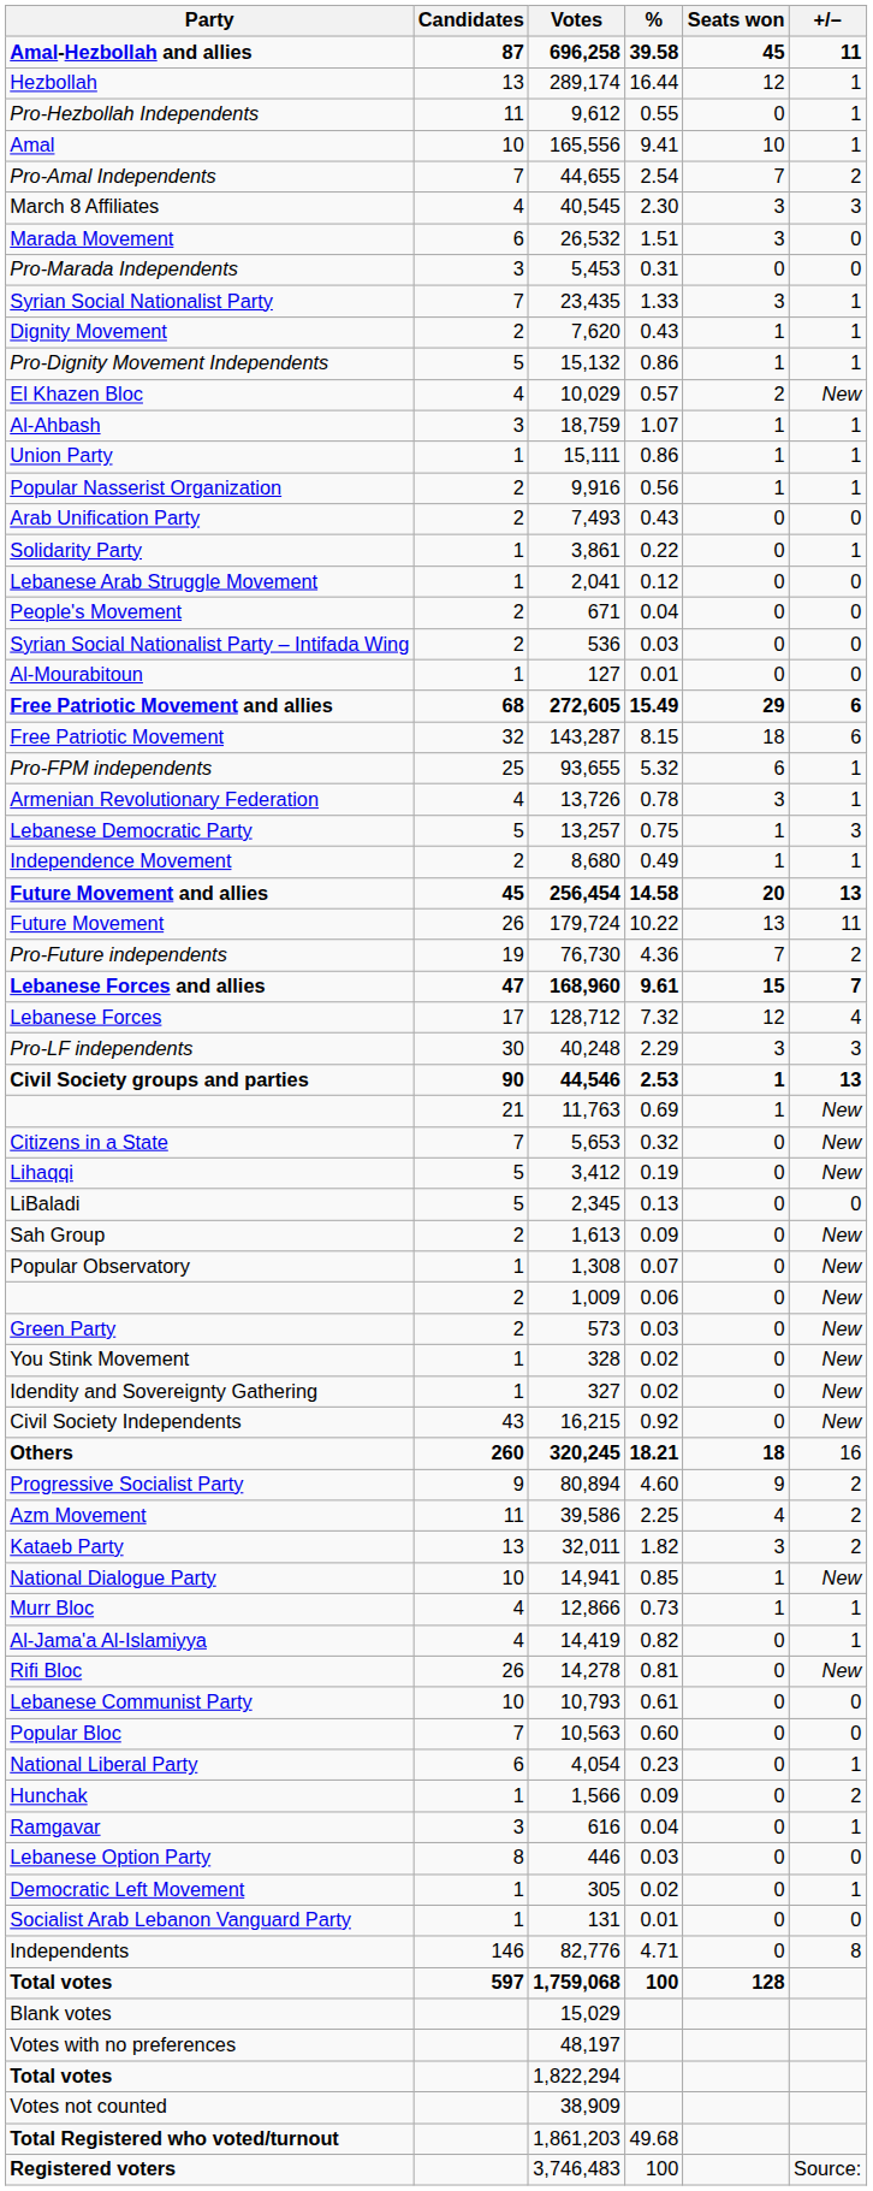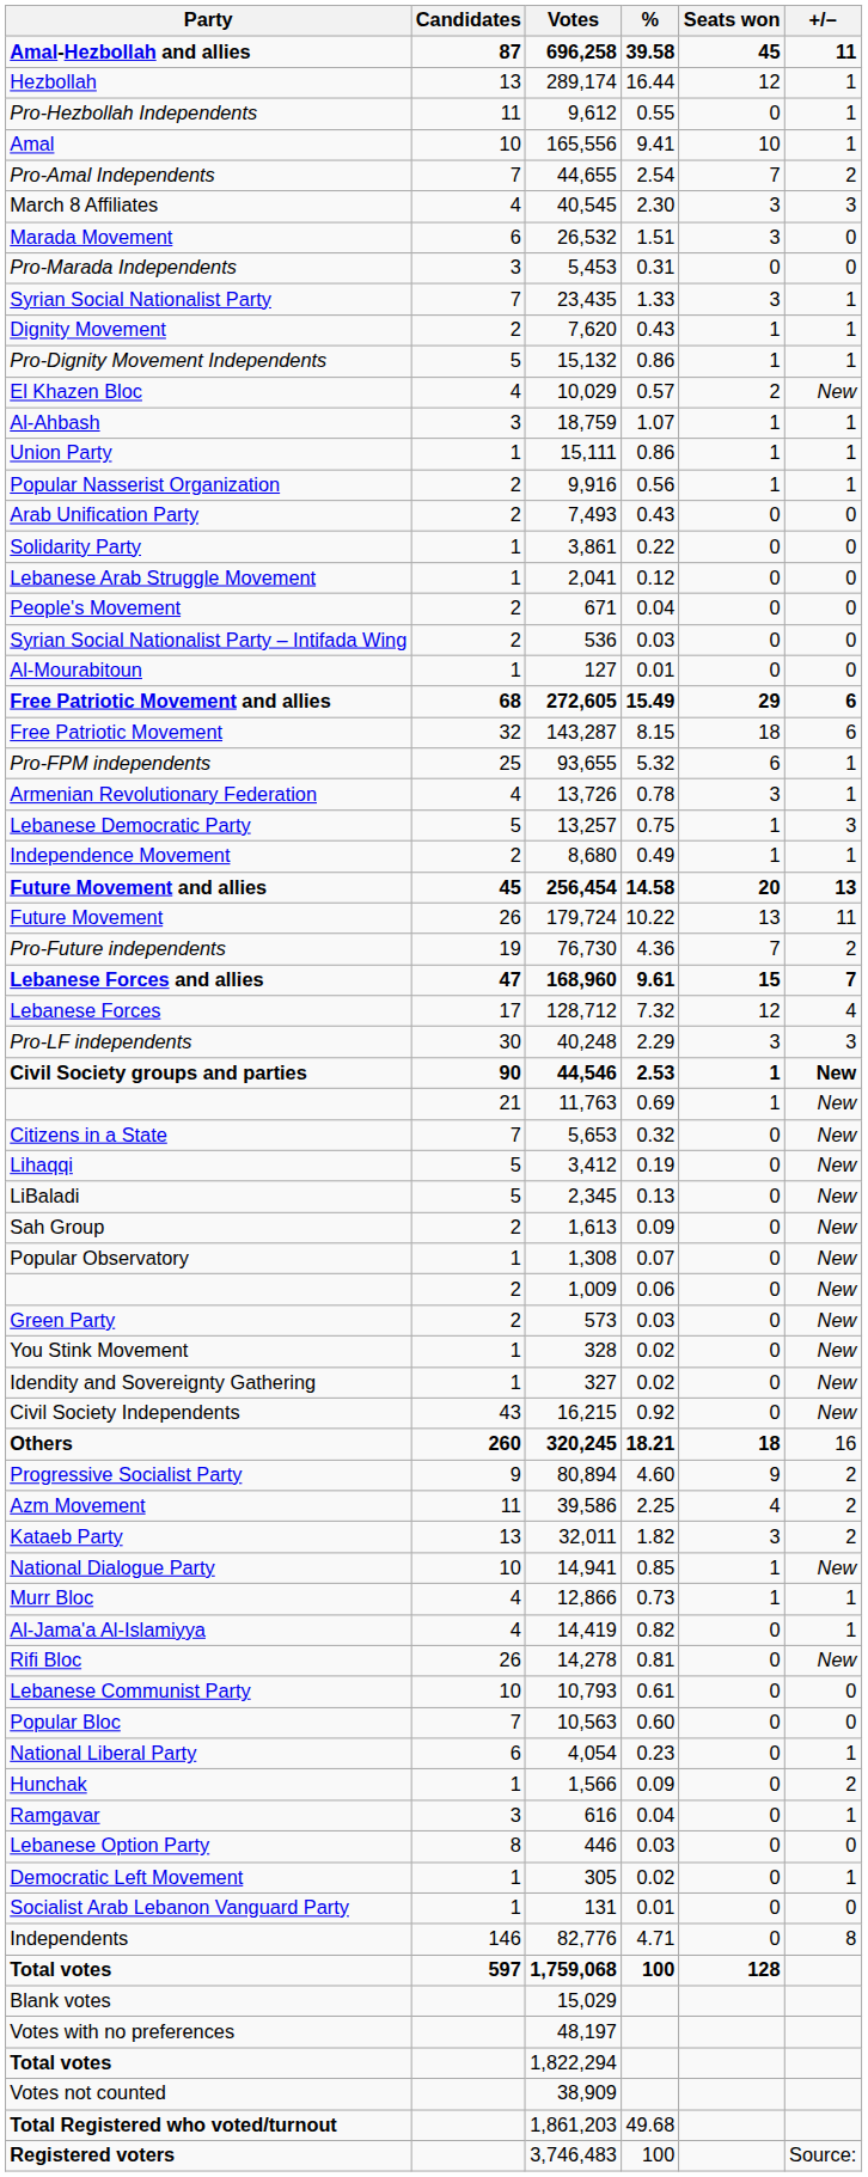 <table class="wikitable sortable" style="text-align:right">
 <tr>
 <th>Party</th>
 <th>Candidates</th>
 <th>Votes</th>
 <th>%</th>
 <th>Seats won</th>
 <th>+/–</th>
 </tr>
 <tr>
 <td style="text-align:left;"><strong><a href='#'>Amal</a>-<a href='#'>Hezbollah</a> and  allies</strong></td>
 <td><strong>87</strong></td>
 <td><strong>696,258</strong></td>
 <td><strong>39.58</strong></td>
 <td><strong>45</strong></td>
 <td><strong>11</strong></td>
 </tr>
 <tr>
 <td align=left><a href='#'>Hezbollah</a></td>
 <td>13</td>
 <td>289,174</td>
 <td>16.44</td>
 <td>12</td>
 <td>1</td>
 </tr>
 <tr>
 <td align=left><em>Pro-Hezbollah Independents</em></td>
 <td>11</td>
 <td>9,612</td>
 <td>0.55</td>
 <td>0</td>
 <td>1</td>
 </tr>
 <tr>
 <td align=left><a href='#'>Amal</a></td>
 <td>10</td>
 <td>165,556</td>
 <td>9.41</td>
 <td>10</td>
 <td>1</td>
 </tr>
 <tr>
 <td align=left><em>Pro-Amal Independents</em></td>
 <td>7</td>
 <td>44,655</td>
 <td>2.54</td>
 <td>7</td>
 <td>2</td>
 </tr>
 <tr>
 <td align=left>March 8 Affiliates</td>
 <td>4</td>
 <td>40,545</td>
 <td>2.30</td>
 <td>3</td>
 <td>3</td>
 </tr>
 <tr>
 <td align=left><a href='#'>Marada Movement</a></td>
 <td>6</td>
 <td>26,532</td>
 <td>1.51</td>
 <td>3</td>
 <td>0</td>
 </tr>
 <tr>
 <td align=left><em>Pro-Marada Independents</em></td>
 <td>3</td>
 <td>5,453</td>
 <td>0.31</td>
 <td>0</td>
 <td>0</td>
 </tr>
 <tr>
 <td align=left><a href='#'>Syrian Social Nationalist Party</a></td>
 <td>7</td>
 <td>23,435</td>
 <td>1.33</td>
 <td>3</td>
 <td>1</td>
 </tr>
 <tr>
 <td align=left><a href='#'>Dignity Movement</a></td>
 <td>2</td>
 <td>7,620</td>
 <td>0.43</td>
 <td>1</td>
 <td>1</td>
 </tr>
 <tr>
 <td align=left><em>Pro-Dignity Movement Independents</em></td>
 <td>5</td>
 <td>15,132</td>
 <td>0.86</td>
 <td>1</td>
 <td>1</td>
 </tr>
 <tr>
 <td align=left><a href='#'>El Khazen Bloc</a></td>
 <td>4</td>
 <td>10,029</td>
 <td>0.57</td>
 <td>2</td>
 <td><em>New</em></td>
 </tr>
 <tr>
 <td align=left><a href='#'>Al-Ahbash</a></td>
 <td>3</td>
 <td>18,759</td>
 <td>1.07</td>
 <td>1</td>
 <td>1</td>
 </tr>
 <tr>
 <td align=left><a href='#'>Union Party</a></td>
 <td>1</td>
 <td>15,111</td>
 <td>0.86</td>
 <td>1</td>
 <td>1</td>
 </tr>
 <tr>
 <td align=left><a href='#'>Popular Nasserist Organization</a></td>
 <td>2</td>
 <td>9,916</td>
 <td>0.56</td>
 <td>1</td>
 <td>1</td>
 </tr>
 <tr>
 <td align=left><a href='#'>Arab Unification Party</a></td>
 <td>2</td>
 <td>7,493</td>
 <td>0.43</td>
 <td>0</td>
 <td>0</td>
 </tr>
 <tr>
 <td align=left><a href='#'>Solidarity Party</a></td>
 <td>1</td>
 <td>3,861</td>
 <td>0.22</td>
 <td>0</td>
-<td>1</td>
+<td>0</td>
 </tr>
 <tr>
 <td align=left><a href='#'>Lebanese Arab Struggle Movement</a></td>
 <td>1</td>
 <td>2,041</td>
 <td>0.12</td>
 <td>0</td>
 <td>0</td>
 </tr>
 <tr>
 <td align=left><a href='#'>People's Movement</a></td>
 <td>2</td>
 <td>671</td>
 <td>0.04</td>
 <td>0</td>
 <td>0</td>
 </tr>
 <tr>
 <td align=left><a href='#'>Syrian Social Nationalist Party – Intifada Wing</a></td>
 <td>2</td>
 <td>536</td>
 <td>0.03</td>
 <td>0</td>
 <td>0</td>
 </tr>
 <tr>
 <td align=left><a href='#'>Al-Mourabitoun</a></td>
 <td>1</td>
 <td>127</td>
 <td>0.01</td>
 <td>0</td>
 <td>0</td>
 </tr>
 <tr>
 <td style="text-align:left;"><strong><a href='#'>Free Patriotic Movement</a> and allies</strong></td>
 <td><strong>68</strong></td>
 <td><strong>272,605</strong></td>
 <td><strong>15.49</strong></td>
 <td><strong>29</strong></td>
 <td><strong>6</strong></td>
 </tr>
 <tr>
 <td align=left><a href='#'>Free Patriotic Movement</a></td>
 <td>32</td>
 <td>143,287</td>
 <td>8.15</td>
 <td>18</td>
 <td>6</td>
 </tr>
 <tr>
 <td align=left><em>Pro-FPM independents</em></td>
 <td>25</td>
 <td>93,655</td>
 <td>5.32</td>
 <td>6</td>
 <td>1</td>
 </tr>
 <tr>
 <td align=left><a href='#'>Armenian Revolutionary Federation</a></td>
 <td>4</td>
 <td>13,726</td>
 <td>0.78</td>
 <td>3</td>
 <td>1</td>
 </tr>
 <tr>
 <td align=left><a href='#'>Lebanese Democratic Party</a></td>
 <td>5</td>
 <td>13,257</td>
 <td>0.75</td>
 <td>1</td>
 <td>3</td>
 </tr>
 <tr>
 <td align=left><a href='#'>Independence Movement</a></td>
 <td>2</td>
 <td>8,680</td>
 <td>0.49</td>
 <td>1</td>
 <td>1</td>
 </tr>
 <tr>
 <td style="text-align:left;"><strong><a href='#'>Future Movement</a> and allies</strong></td>
 <td><strong>45</strong></td>
 <td><strong>256,454</strong></td>
 <td><strong>14.58</strong></td>
 <td><strong>20</strong></td>
 <td><strong>13</strong></td>
 </tr>
 <tr>
 <td align=left><a href='#'>Future Movement</a></td>
 <td>26</td>
 <td>179,724</td>
 <td>10.22</td>
 <td>13</td>
 <td>11</td>
 </tr>
 <tr>
 <td align=left><em>Pro-Future independents</em></td>
 <td>19</td>
 <td>76,730</td>
 <td>4.36</td>
 <td>7</td>
 <td>2</td>
 </tr>
 <tr>
 <td style="text-align:left;"><strong><a href='#'>Lebanese Forces</a> and allies</strong></td>
 <td><strong>47</strong></td>
 <td><strong>168,960</strong></td>
 <td><strong>9.61</strong></td>
 <td><strong>15</strong></td>
 <td><strong>7</strong></td>
 </tr>
 <tr>
 <td align=left><a href='#'>Lebanese Forces</a></td>
 <td>17</td>
 <td>128,712</td>
 <td>7.32</td>
 <td>12</td>
 <td>4</td>
 </tr>
 <tr>
 <td align=left><em>Pro-LF independents</em></td>
 <td>30</td>
 <td>40,248</td>
 <td>2.29</td>
 <td>3</td>
 <td>3</td>
 </tr>
 <tr>
 <td style="text-align:left;"><strong>Civil Society groups and parties</strong></td>
 <td><strong>90</strong></td>
 <td><strong>44,546</strong></td>
 <td><strong>2.53</strong></td>
 <td><strong>1</strong></td>
-<td><strong>13</strong></td>
+<td><strong>New</strong></td>
 </tr>
 <tr>
 <td align=left></td>
 <td>21</td>
 <td>11,763</td>
 <td>0.69</td>
 <td>1</td>
 <td><em>New</em></td>
 </tr>
 <tr>
 <td align=left><a href='#'>Citizens in a State</a></td>
 <td>7</td>
 <td>5,653</td>
 <td>0.32</td>
 <td>0</td>
 <td><em>New</em></td>
 </tr>
 <tr>
 <td align=left><a href='#'>Lihaqqi</a></td>
 <td>5</td>
 <td>3,412</td>
 <td>0.19</td>
 <td>0</td>
 <td><em>New</em></td>
 </tr>
 <tr>
 <td align=left>LiBaladi</td>
 <td>5</td>
 <td>2,345</td>
 <td>0.13</td>
 <td>0</td>
-<td>0</td>
+<td><em>New</em></td>
 </tr>
 <tr>
 <td align=left>Sah Group</td>
 <td>2</td>
 <td>1,613</td>
 <td>0.09</td>
 <td>0</td>
 <td><em>New</em></td>
 </tr>
 <tr>
 <td align=left>Popular Observatory</td>
 <td>1</td>
 <td>1,308</td>
 <td>0.07</td>
 <td>0</td>
 <td><em>New</em></td>
 </tr>
 <tr>
 <td align=left></td>
 <td>2</td>
 <td>1,009</td>
 <td>0.06</td>
 <td>0</td>
 <td><em>New</em></td>
 </tr>
 <tr>
 <td align=left><a href='#'>Green Party</a></td>
 <td>2</td>
 <td>573</td>
 <td>0.03</td>
 <td>0</td>
 <td><em>New</em></td>
 </tr>
 <tr>
 <td align=left>You Stink Movement</td>
 <td>1</td>
 <td>328</td>
 <td>0.02</td>
 <td>0</td>
 <td><em>New</em></td>
 </tr>
 <tr>
 <td align=left>Idendity and Sovereignty Gathering</td>
 <td>1</td>
 <td>327</td>
 <td>0.02</td>
 <td>0</td>
 <td><em>New</em></td>
 </tr>
 <tr>
 <td align=left>Civil Society Independents</td>
 <td>43</td>
 <td>16,215</td>
 <td>0.92</td>
 <td>0</td>
 <td><em>New</em></td>
 </tr>
 <tr>
 <td style="text-align:left;"><strong>Others</strong></td>
 <td><strong>260</strong></td>
 <td><strong>320,245</strong></td>
 <td><strong>18.21</strong></td>
 <td><strong>18</strong></td>
 <td>16</td>
 </tr>
 <tr>
 <td align=left><a href='#'>Progressive Socialist Party</a></td>
 <td>9</td>
 <td>80,894</td>
 <td>4.60</td>
 <td>9</td>
 <td>2</td>
 </tr>
 <tr>
 <td align=left><a href='#'>Azm Movement</a></td>
 <td>11</td>
 <td>39,586</td>
 <td>2.25</td>
 <td>4</td>
 <td>2</td>
 </tr>
 <tr>
 <td align=left><a href='#'>Kataeb Party</a></td>
 <td>13</td>
 <td>32,011</td>
 <td>1.82</td>
 <td>3</td>
 <td>2</td>
 </tr>
 <tr>
 <td align=left><a href='#'>National Dialogue Party</a></td>
 <td>10</td>
 <td>14,941</td>
 <td>0.85</td>
 <td>1</td>
 <td><em>New</em></td>
 </tr>
 <tr>
 <td align=left><a href='#'>Murr Bloc</a></td>
 <td>4</td>
 <td>12,866</td>
 <td>0.73</td>
 <td>1</td>
 <td>1</td>
 </tr>
 <tr>
 <td align=left><a href='#'>Al-Jama'a Al-Islamiyya</a></td>
 <td>4</td>
 <td>14,419</td>
 <td>0.82</td>
 <td>0</td>
 <td>1</td>
 </tr>
 <tr>
 <td align=left><a href='#'>Rifi Bloc</a></td>
 <td>26</td>
 <td>14,278</td>
 <td>0.81</td>
 <td>0</td>
 <td><em>New</em></td>
 </tr>
 <tr>
 <td align=left><a href='#'>Lebanese Communist Party</a></td>
 <td>10</td>
 <td>10,793</td>
 <td>0.61</td>
 <td>0</td>
 <td>0</td>
 </tr>
 <tr>
 <td align=left><a href='#'>Popular Bloc</a></td>
 <td>7</td>
 <td>10,563</td>
 <td>0.60</td>
 <td>0</td>
 <td>0</td>
 </tr>
 <tr>
 <td align=left><a href='#'>National Liberal Party</a></td>
 <td>6</td>
 <td>4,054</td>
 <td>0.23</td>
 <td>0</td>
 <td>1</td>
 </tr>
 <tr>
 <td align=left><a href='#'>Hunchak</a></td>
 <td>1</td>
 <td>1,566</td>
 <td>0.09</td>
 <td>0</td>
 <td>2</td>
 </tr>
 <tr>
 <td align=left><a href='#'>Ramgavar</a></td>
 <td>3</td>
 <td>616</td>
 <td>0.04</td>
 <td>0</td>
 <td>1</td>
 </tr>
 <tr>
 <td align=left><a href='#'>Lebanese Option Party</a></td>
 <td>8</td>
 <td>446</td>
 <td>0.03</td>
 <td>0</td>
 <td>0</td>
 </tr>
 <tr>
 <td align=left><a href='#'>Democratic Left Movement</a></td>
 <td>1</td>
 <td>305</td>
 <td>0.02</td>
 <td>0</td>
 <td>1</td>
 </tr>
 <tr>
 <td align=left><a href='#'>Socialist Arab Lebanon Vanguard Party</a></td>
 <td>1</td>
 <td>131</td>
 <td>0.01</td>
 <td>0</td>
 <td>0</td>
 </tr>
 <tr>
 <td align=left>Independents</td>
 <td>146</td>
 <td>82,776</td>
 <td>4.71</td>
 <td>0</td>
 <td>8</td>
 </tr>
 <tr>
 <td align=left><strong>Total votes</strong></td>
 <td><strong>597</strong></td>
 <td><strong>1,759,068</strong></td>
 <td><strong>100</strong></td>
 <td><strong>128</strong></td>
 <td></td>
 </tr>
 <tr>
 <td align=left>Blank votes</td>
 <td></td>
 <td>15,029</td>
 <td></td>
 <td></td>
 <td></td>
 </tr>
 <tr>
 <td align=left>Votes with no preferences</td>
 <td></td>
 <td>48,197</td>
 <td></td>
 <td></td>
 <td></td>
 </tr>
 <tr>
 <td align=left><strong>Total votes</strong></td>
 <td></td>
 <td>1,822,294</td>
 <td></td>
 <td></td>
 <td></td>
 </tr>
 <tr>
 <td align=left>Votes not counted</td>
 <td></td>
 <td>38,909</td>
 <td></td>
 <td></td>
 <td></td>
 </tr>
 <tr>
 <td align=left><strong>Total Registered who voted/turnout</strong></td>
 <td></td>
 <td>1,861,203</td>
 <td>49.68</td>
 <td></td>
 <td></td>
 </tr>
 <tr>
 <td align=left><strong>Registered voters</strong></td>
 <td></td>
 <td>3,746,483</td>
 <td>100</td>
 <td></td>
 <td colspan="6" style="text-align:left;">Source:</td>
 </tr>
 </table>
